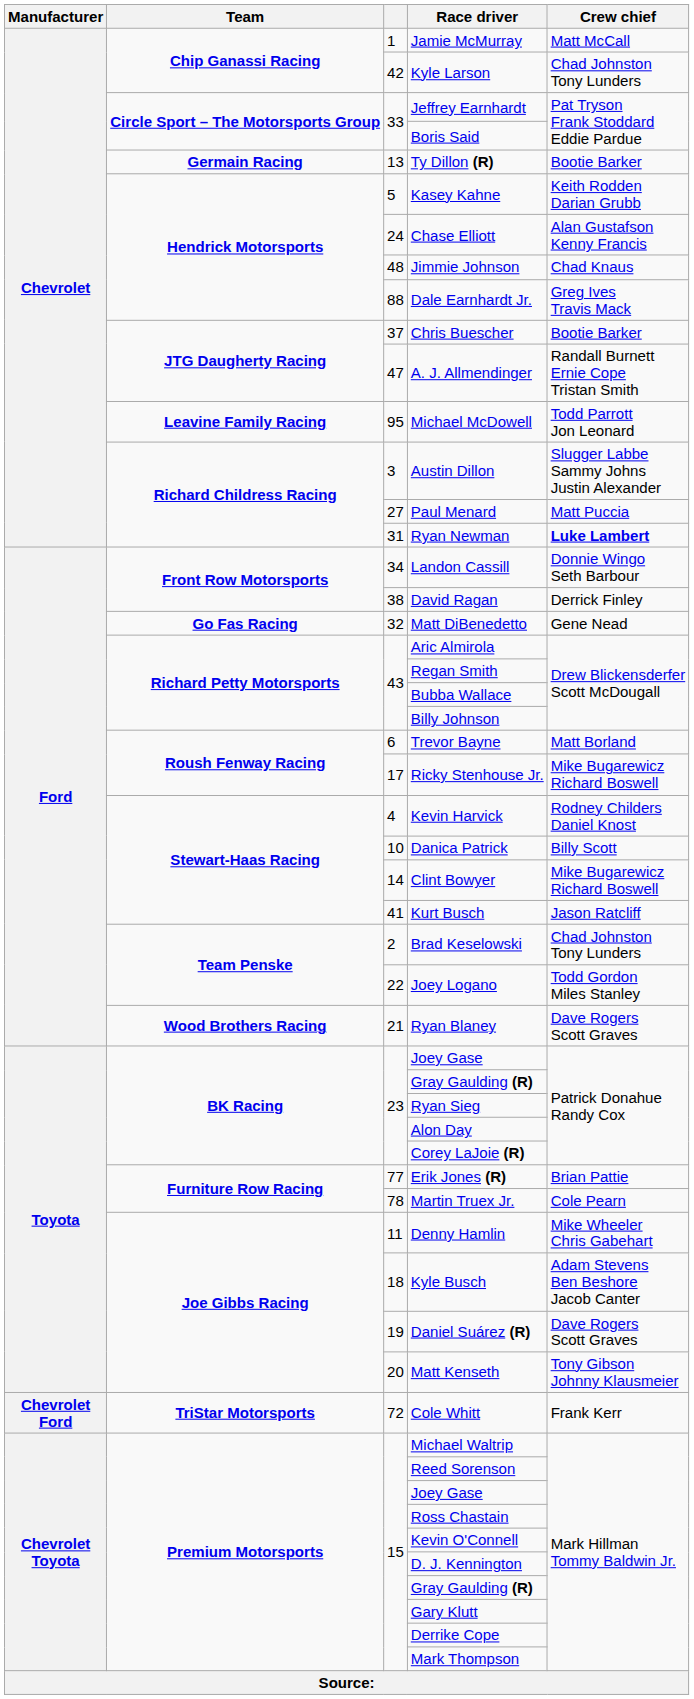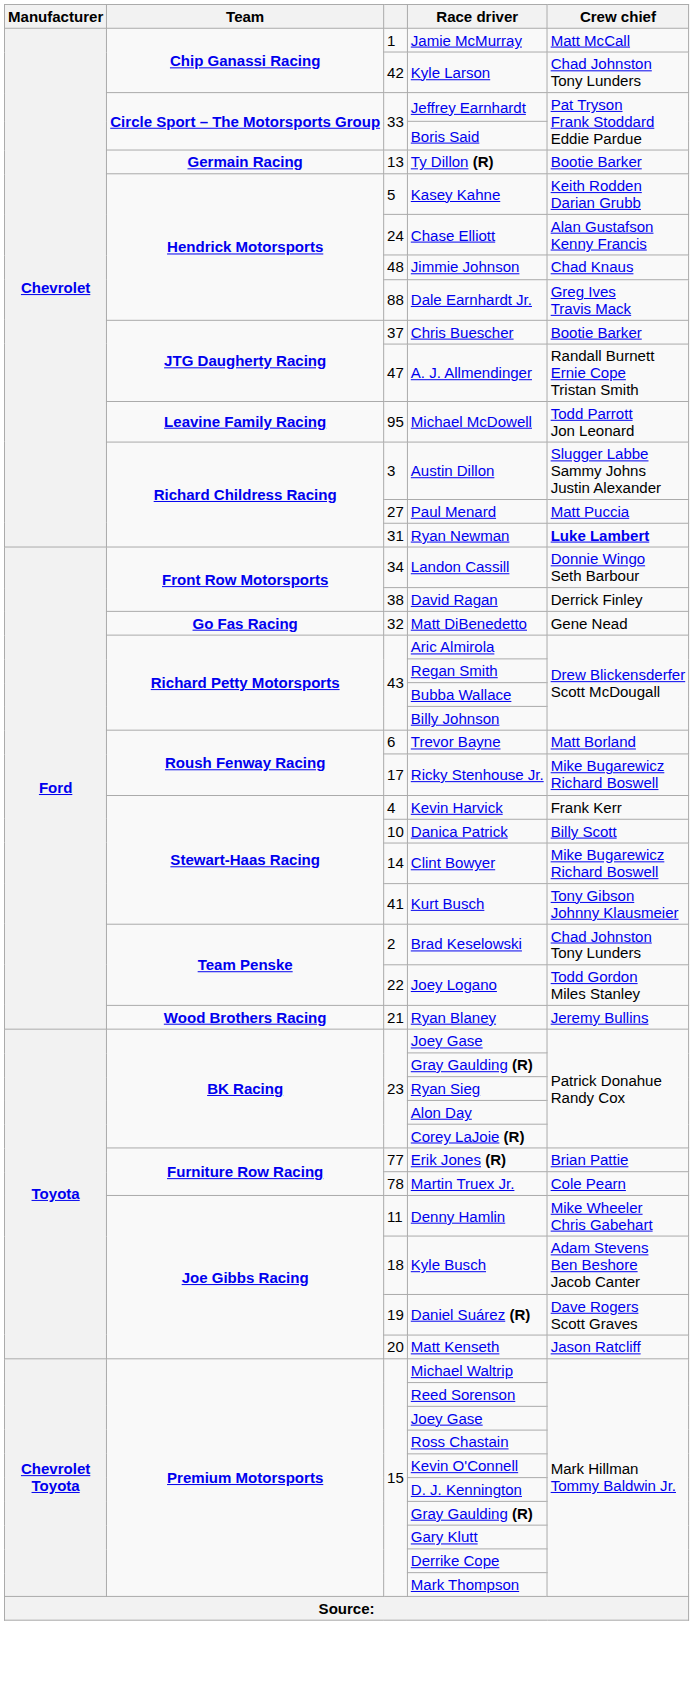 <table class="wikitable" style="font-size: 95%;">
 <tr>
 <th>Manufacturer</th>
 <th>Team</th>
 <th></th>
 <th>Race driver</th>
 <th>Crew chief</th>
 </tr>
 <tr>
 <th rowspan="15"><a href='#'>Chevrolet</a></th>
 <td rowspan="2" style="text-align:center;"><strong><a href='#'>Chip Ganassi Racing</a></strong></td>
 <td>1</td>
 <td><a href='#'>Jamie McMurray</a></td>
 <td><a href='#'>Matt McCall</a></td>
 </tr>
 <tr>
 <td>42</td>
 <td><a href='#'>Kyle Larson</a></td>
 <td><a href='#'>Chad Johnston</a> <small></small> <br> Tony Lunders <small></small></td>
 </tr>
 <tr>
 <td rowspan="2" style="text-align:center;"><strong><a href='#'>Circle Sport – The Motorsports Group</a></strong></td>
 <td rowspan="2">33</td>
 <td><a href='#'>Jeffrey Earnhardt</a> <small></small></td>
 <td rowspan="2"><a href='#'>Pat Tryson</a> <small></small> <br> <a href='#'>Frank Stoddard</a> <small></small><br>Eddie Pardue <small></small></td>
 </tr>
 <tr>
 <td><a href='#'>Boris Said</a> <small></small></td>
 </tr>
 <tr>
 <td style="text-align:center;"><strong><a href='#'>Germain Racing</a></strong></td>
 <td>13</td>
 <td><a href='#'>Ty Dillon</a> <strong>(R)</strong></td>
 <td><a href='#'>Bootie Barker</a></td>
 </tr>
 <tr>
 <td rowspan="4" style="text-align:center;"><strong><a href='#'>Hendrick Motorsports</a></strong></td>
 <td>5</td>
 <td><a href='#'>Kasey Kahne</a></td>
 <td><a href='#'>Keith Rodden</a> <small></small> <br> <a href='#'>Darian Grubb</a> <small></small></td>
 </tr>
 <tr>
 <td>24</td>
 <td><a href='#'>Chase Elliott</a></td>
 <td><a href='#'>Alan Gustafson</a> <small></small> <br> <a href='#'>Kenny Francis</a> <small></small></td>
 </tr>
 <tr>
 <td>48</td>
 <td><a href='#'>Jimmie Johnson</a></td>
 <td><a href='#'>Chad Knaus</a></td>
 </tr>
 <tr>
 <td>88</td>
 <td><a href='#'>Dale Earnhardt Jr.</a></td>
 <td><a href='#'>Greg Ives</a> <small></small> <br> <a href='#'>Travis Mack</a> <small></small></td>
 </tr>
 <tr>
 <td rowspan="2" style="text-align:center;"><strong><a href='#'>JTG Daugherty Racing</a></strong></td>
 <td>37</td>
 <td><a href='#'>Chris Buescher</a></td>
 <td><a href='#'>Bootie Barker</a></td>
 </tr>
 <tr>
 <td>47</td>
 <td><a href='#'>A. J. Allmendinger</a></td>
 <td>Randall Burnett <small></small> <br> <a href='#'>Ernie Cope</a> <small></small> <br> Tristan Smith <small></small></td>
 </tr>
 <tr>
 <td style="text-align:center;"><strong><a href='#'>Leavine Family Racing</a></strong></td>
 <td>95</td>
 <td><a href='#'>Michael McDowell</a></td>
 <td><a href='#'>Todd Parrott</a> <small></small> <br> Jon Leonard <small></small></td>
 </tr>
 <tr>
 <td rowspan="3" style="text-align:center;"><strong><a href='#'>Richard Childress Racing</a></strong></td>
 <td>3</td>
 <td><a href='#'>Austin Dillon</a></td>
 <td><a href='#'>Slugger Labbe</a> <small></small> <br> Sammy Johns <small></small> <br> Justin Alexander <small></small></td>
 </tr>
 <tr>
 <td>27</td>
 <td><a href='#'>Paul Menard</a></td>
 <td><a href='#'>Matt Puccia</a></td>
 </tr>
 <tr>
 <td>31</td>
 <td><a href='#'>Ryan Newman</a></td>
 <td><strong><a href='#'>Luke Lambert</a></strong></td>
 </tr>
 <tr>
 <th rowspan="16"><a href='#'>Ford</a></th>
 <td rowspan="2" style="text-align:center;"><strong><a href='#'>Front Row Motorsports</a></strong></td>
 <td>34</td>
 <td><a href='#'>Landon Cassill</a></td>
 <td><a href='#'>Donnie Wingo</a> <small></small> <br> Seth Barbour <small></small></td>
 </tr>
 <tr>
 <td>38</td>
 <td><a href='#'>David Ragan</a></td>
 <td>Derrick Finley</td>
 </tr>
 <tr>
 <td style="text-align:center;"><strong><a href='#'>Go Fas Racing</a></strong></td>
 <td>32</td>
 <td><a href='#'>Matt DiBenedetto</a></td>
 <td>Gene Nead</td>
 </tr>
 <tr>
 <td rowspan="4" style="text-align:center;"><strong><a href='#'>Richard Petty Motorsports</a></strong></td>
 <td rowspan="4">43</td>
 <td><a href='#'>Aric Almirola</a> <small></small></td>
 <td rowspan="4"><a href='#'>Drew Blickensderfer</a> <small></small> <br>Scott McDougall <small></small></td>
 </tr>
 <tr>
 <td><a href='#'>Regan Smith</a> <small></small></td>
 </tr>
 <tr>
 <td><a href='#'>Bubba Wallace</a> <small></small></td>
 </tr>
 <tr>
 <td><a href='#'>Billy Johnson</a> <small></small></td>
 </tr>
 <tr>
 <td rowspan="2" style="text-align:center;"><strong><a href='#'>Roush Fenway Racing</a></strong></td>
 <td>6</td>
 <td><a href='#'>Trevor Bayne</a></td>
 <td><a href='#'>Matt Borland</a></td>
 </tr>
 <tr>
 <td>17</td>
 <td><a href='#'>Ricky Stenhouse Jr.</a></td>
 <td><a href='#'>Mike Bugarewicz</a> <small></small> <br> <a href='#'>Richard Boswell</a> <small></small></td>
 </tr>
 <tr>
 <td rowspan="4"  style="text-align:center;"><strong><a href='#'>Stewart-Haas Racing</a></strong></td>
 <td>4</td>
 <td><a href='#'>Kevin Harvick</a></td>
-<td><a href='#'>Rodney Childers</a> <small></small> <br> <a href='#'>Daniel Knost</a> <small></small></td>
+<td>Frank Kerr</td>
 </tr>
 <tr>
 <td>10</td>
 <td><a href='#'>Danica Patrick</a></td>
 <td><a href='#'>Billy Scott</a></td>
 </tr>
 <tr>
 <td>14</td>
 <td><a href='#'>Clint Bowyer</a></td>
 <td><a href='#'>Mike Bugarewicz</a> <small></small> <br> <a href='#'>Richard Boswell</a> <small></small></td>
 </tr>
 <tr>
 <td>41</td>
 <td><a href='#'>Kurt Busch</a></td>
-<td><a href='#'>Jason Ratcliff</a></td>
+<td><a href='#'>Tony Gibson</a> <small></small> <br> <a href='#'>Johnny Klausmeier</a> <small></small></td>
 </tr>
 <tr>
 <td rowspan="2" style="text-align:center;"><strong><a href='#'>Team Penske</a></strong></td>
 <td>2</td>
 <td><a href='#'>Brad Keselowski</a></td>
 <td><a href='#'>Chad Johnston</a> <small></small> <br> Tony Lunders <small></small></td>
 </tr>
 <tr>
 <td>22</td>
 <td><a href='#'>Joey Logano</a></td>
 <td><a href='#'>Todd Gordon</a> <small></small> <br>Miles Stanley <small></small></td>
 </tr>
 <tr>
 <td style="text-align:center;"><strong><a href='#'>Wood Brothers Racing</a></strong></td>
 <td>21</td>
 <td><a href='#'>Ryan Blaney</a></td>
-<td><a href='#'>Dave Rogers</a> <small></small> <br> Scott Graves <small></small></td>
+<td><a href='#'>Jeremy Bullins</a></td>
 </tr>
 <tr>
 <th rowspan="11"><a href='#'>Toyota</a></th>
 <td rowspan="5" style="text-align:center;"><strong><a href='#'>BK Racing</a></strong></td>
 <td rowspan=5>23</td>
 <td><a href='#'>Joey Gase</a> <small></small></td>
 <td rowspan=5>Patrick Donahue <small></small><br>Randy Cox <small></small></td>
 </tr>
 <tr>
 <td><a href='#'>Gray Gaulding</a> <strong>(R)</strong> <small></small></td>
 </tr>
 <tr>
 <td><a href='#'>Ryan Sieg</a> <small></small></td>
 </tr>
 <tr>
 <td><a href='#'>Alon Day</a> <small></small></td>
 </tr>
 <tr>
 <td><a href='#'>Corey LaJoie</a> <strong>(R)</strong> <small></small></td>
 </tr>
 <tr>
 <td rowspan="2" style="text-align:center;"><strong><a href='#'>Furniture Row Racing</a></strong></td>
 <td>77</td>
 <td><a href='#'>Erik Jones</a> <strong>(R)</strong></td>
 <td><a href='#'>Brian Pattie</a></td>
 </tr>
 <tr>
 <td>78</td>
 <td><a href='#'>Martin Truex Jr.</a></td>
 <td><a href='#'>Cole Pearn</a></td>
 </tr>
 <tr>
 <td rowspan="4" style="text-align:center;"><strong><a href='#'>Joe Gibbs Racing</a></strong></td>
 <td>11</td>
 <td><a href='#'>Denny Hamlin</a></td>
 <td><a href='#'>Mike Wheeler</a> <small></small> <br> <a href='#'>Chris Gabehart</a> <small></small></td>
 </tr>
 <tr>
 <td>18</td>
 <td><a href='#'>Kyle Busch</a></td>
 <td><a href='#'>Adam Stevens</a> <small></small> <br> <a href='#'>Ben Beshore</a> <small></small> <br> Jacob Canter <small></small></td>
 </tr>
 <tr>
 <td>19</td>
 <td><a href='#'>Daniel Suárez</a> <strong>(R)</strong></td>
 <td><a href='#'>Dave Rogers</a> <small></small> <br> Scott Graves <small></small></td>
 </tr>
 <tr>
 <td>20</td>
 <td><a href='#'>Matt Kenseth</a></td>
-<td><a href='#'>Tony Gibson</a> <small></small> <br> <a href='#'>Johnny Klausmeier</a> <small></small></td>
-</tr>
-<tr>
-<th><a href='#'>Chevrolet</a> <small></small><br><a href='#'>Ford</a> <small></small></th>
-<td style="text-align:center;"><strong><a href='#'>TriStar Motorsports</a></strong></td>
-<td>72</td>
-<td><a href='#'>Cole Whitt</a></td>
-<td>Frank Kerr</td>
+<td><a href='#'>Jason Ratcliff</a></td>
 </tr>
 <tr>
 <th rowspan="10"><a href='#'>Chevrolet</a> <small></small><br><a href='#'>Toyota</a> <small></small></th>
 <td rowspan="10" style="text-align:center;"><strong><a href='#'>Premium Motorsports</a></strong></td>
 <td rowspan=10>15</td>
 <td><a href='#'>Michael Waltrip</a> <small></small></td>
 <td rowspan=10>Mark Hillman <small></small> <br><a href='#'>Tommy Baldwin Jr.</a> <small></small></td>
 </tr>
 <tr>
 <td><a href='#'>Reed Sorenson</a> <small></small></td>
 </tr>
 <tr>
 <td><a href='#'>Joey Gase</a> <small></small></td>
 </tr>
 <tr>
 <td><a href='#'>Ross Chastain</a> <small></small></td>
 </tr>
 <tr>
 <td><a href='#'>Kevin O'Connell</a> <small></small></td>
 </tr>
 <tr>
 <td><a href='#'>D. J. Kennington</a> <small></small></td>
 </tr>
 <tr>
 <td><a href='#'>Gray Gaulding</a> <strong>(R)</strong> <small></small></td>
 </tr>
 <tr>
 <td><a href='#'>Gary Klutt</a> <small></small></td>
 </tr>
 <tr>
 <td><a href='#'>Derrike Cope</a> <small></small></td>
 </tr>
 <tr>
 <td><a href='#'>Mark Thompson</a> <small></small></td>
 </tr>
 <tr>
 <th colspan="5">Source:</th>
 </tr>
 </table>
